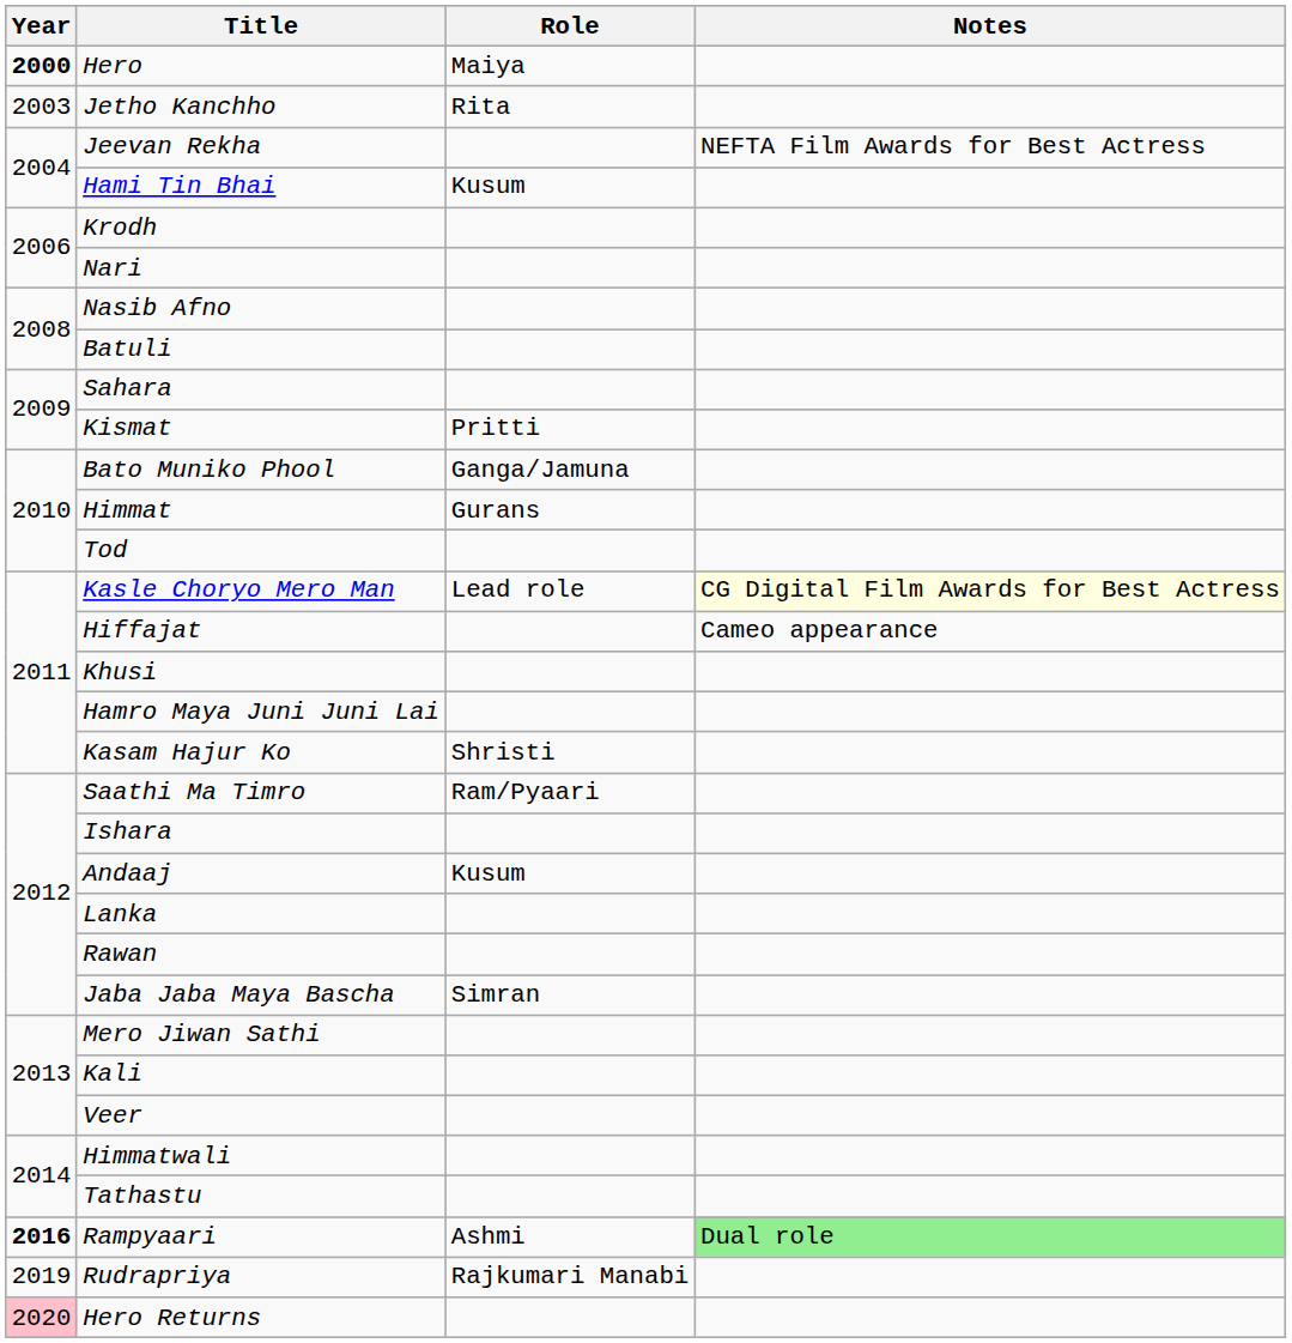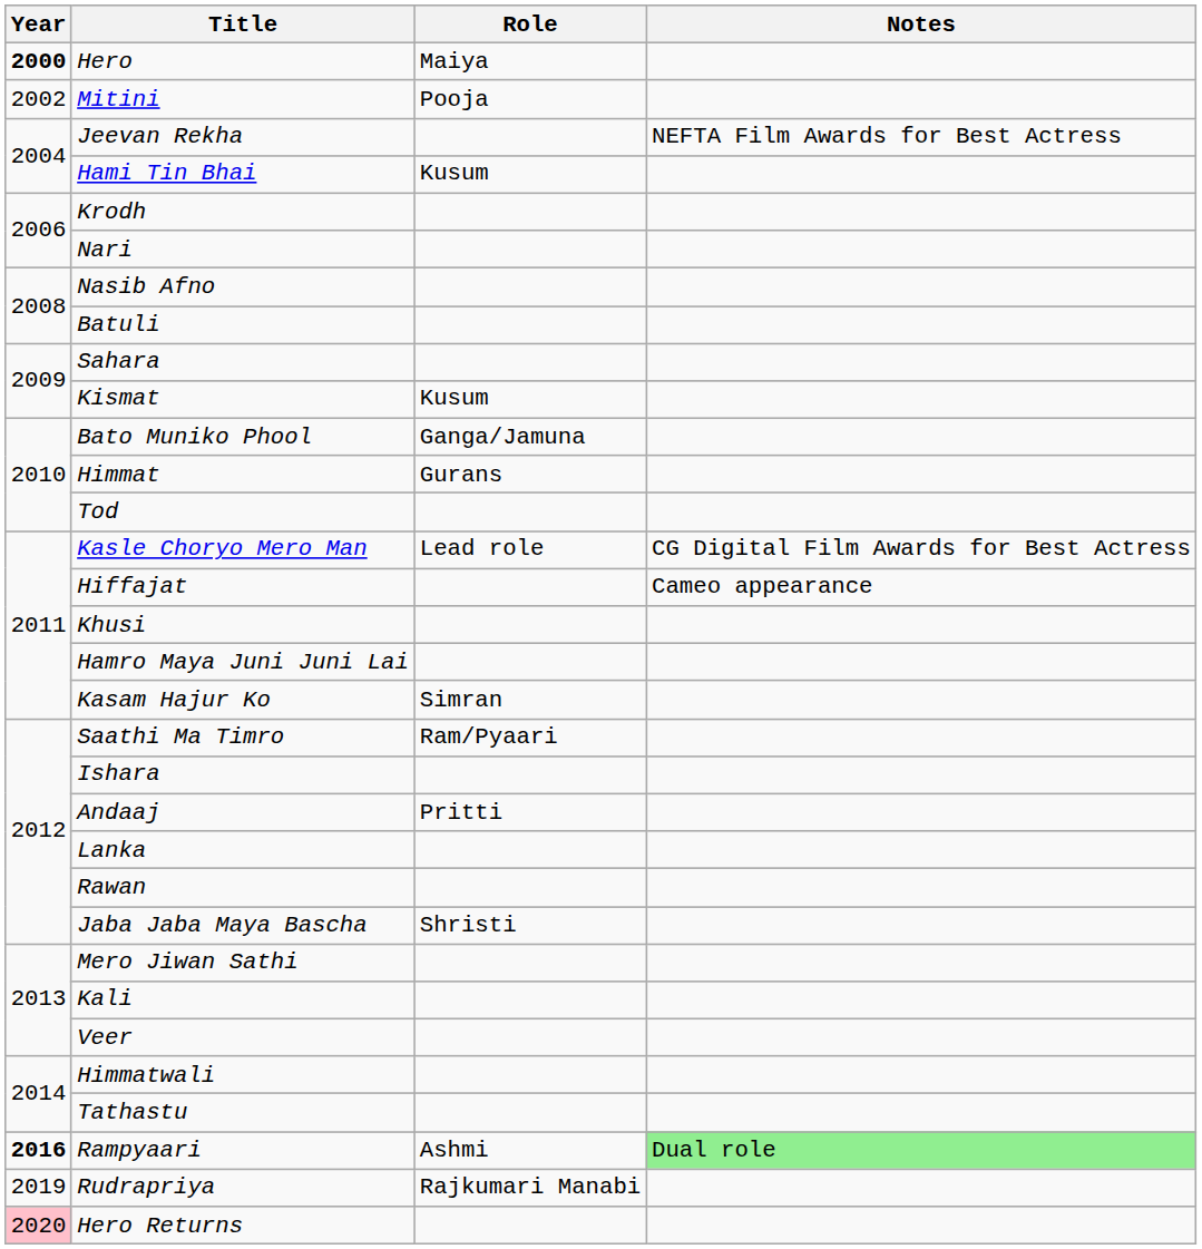 <table class="wikitable">
 <tr>
 <th>Year</th>
 <th>Title</th>
 <th>Role</th>
 <th>Notes</th>
 </tr>
 <tr>
 <td><strong>2000</strong></td>
 <td><em>Hero</em></td>
 <td>Maiya</td>
 <td></td>
 </tr>
 <tr>
-<td>2003</td>
-<td><em>Jetho Kanchho</em></td>
-<td>Rita</td>
+<td>2002</td>
+<td><em><a href='#'>Mitini</a></em></td>
+<td>Pooja</td>
 <td></td>
 </tr>
 <tr>
 <td rowspan="2">2004</td>
 <td><em>Jeevan Rekha</em></td>
 <td></td>
 <td>NEFTA Film Awards for Best Actress</td>
 </tr>
 <tr>
 <td><em><a href='#'>Hami Tin Bhai</a></em></td>
 <td>Kusum</td>
 <td></td>
 </tr>
 <tr>
 <td rowspan="2">2006</td>
 <td><em>Krodh</em></td>
 <td></td>
 <td></td>
 </tr>
 <tr>
 <td><em>Nari</em></td>
 <td></td>
 <td></td>
 </tr>
 <tr>
 <td rowspan="2">2008</td>
 <td><em>Nasib Afno</em></td>
 <td></td>
 <td></td>
 </tr>
 <tr>
 <td><em>Batuli</em></td>
 <td></td>
 <td></td>
 </tr>
 <tr>
 <td rowspan="2">2009</td>
 <td><em>Sahara</em></td>
 <td></td>
 <td></td>
 </tr>
 <tr>
 <td><em>Kismat</em></td>
-<td>Pritti</td>
+<td>Kusum</td>
 <td></td>
 </tr>
 <tr>
 <td rowspan="3">2010</td>
 <td><em>Bato Muniko Phool</em></td>
 <td>Ganga/Jamuna</td>
 <td></td>
 </tr>
 <tr>
 <td><em>Himmat</em></td>
 <td>Gurans</td>
 <td CG Digital Awards for Best Actress></td>
 </tr>
 <tr>
 <td><em>Tod</em></td>
 <td></td>
 <td></td>
 </tr>
 <tr>
 <td rowspan="5">2011</td>
 <td><em><a href='#'>Kasle Choryo Mero Man</a></em></td>
 <td Pria>Lead role</td>
-<td style="background: lightyellow;">CG Digital Film Awards for Best Actress</td>
+<td>CG Digital Film Awards for Best Actress</td>
 </tr>
 <tr>
 <td><em>Hiffajat</em></td>
 <td></td>
 <td>Cameo appearance</td>
 </tr>
 <tr>
 <td><em>Khusi</em></td>
 <td></td>
 <td></td>
 </tr>
 <tr>
 <td><em>Hamro Maya Juni Juni Lai</em></td>
 <td></td>
 <td></td>
 </tr>
 <tr>
 <td><em>Kasam Hajur Ko</em></td>
-<td>Shristi</td>
+<td>Simran</td>
 <td></td>
 </tr>
 <tr>
 <td rowspan="6">2012</td>
 <td><em>Saathi Ma Timro</em></td>
 <td>Ram/Pyaari</td>
 <td></td>
 </tr>
 <tr>
 <td><em>Ishara</em></td>
 <td></td>
 <td></td>
 </tr>
 <tr>
 <td><em>Andaaj</em></td>
-<td>Kusum</td>
+<td>Pritti</td>
 <td></td>
 </tr>
 <tr>
 <td><em>Lanka</em></td>
 <td></td>
 <td></td>
 </tr>
 <tr>
 <td><em>Rawan</em></td>
 <td></td>
 <td></td>
 </tr>
 <tr>
 <td><em>Jaba Jaba Maya Bascha</em></td>
-<td>Simran</td>
+<td>Shristi</td>
 <td></td>
 </tr>
 <tr>
 <td rowspan="3">2013</td>
 <td><em>Mero Jiwan Sathi</em></td>
 <td></td>
 <td></td>
 </tr>
 <tr>
 <td><em>Kali</em></td>
 <td></td>
 <td></td>
 </tr>
 <tr>
 <td><em>Veer</em></td>
 <td></td>
 <td></td>
 </tr>
 <tr>
 <td rowspan="2">2014</td>
 <td><em>Himmatwali</em></td>
 <td></td>
 <td></td>
 </tr>
 <tr>
 <td><em>Tathastu</em></td>
 <td></td>
 <td></td>
 </tr>
 <tr>
 <td><strong>2016</strong></td>
 <td><em>Rampyaari</em></td>
 <td>Ashmi</td>
 <td style="background: lightgreen;">Dual role</td>
 </tr>
 <tr>
 <td>2019</td>
 <td><em>Rudrapriya</em></td>
 <td>Rajkumari Manabi</td>
 <td></td>
 </tr>
 <tr>
 <td style="background: pink;">2020</td>
 <td><em>Hero Returns</em></td>
 <td></td>
 <td></td>
 </tr>
 </table>
